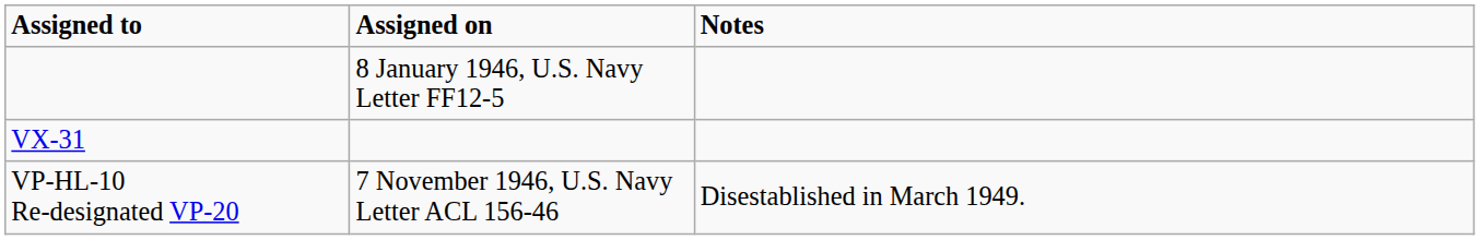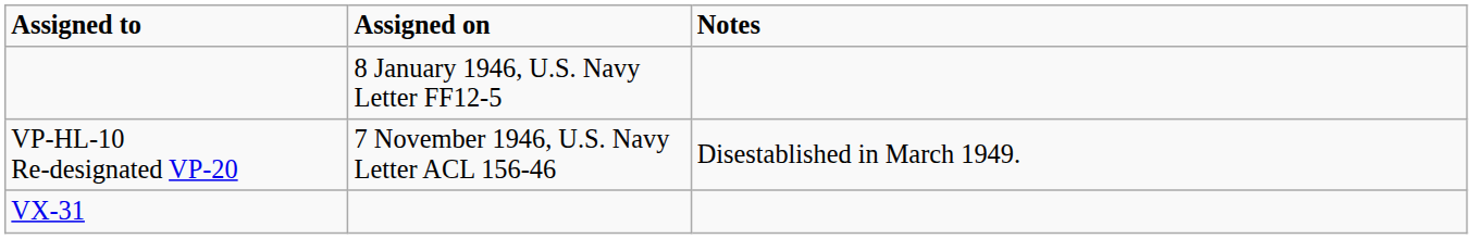 <table class="wikitable" style="width: 70%;">
 <tr>
 <td style="width: 200px;"><strong>Assigned to</strong></td>
 <td style="width: 200px;"><strong>Assigned on</strong></td>
 <td><strong>Notes</strong></td>
 </tr>
 <tr>
 <td></td>
 <td>8 January 1946, U.S. Navy Letter FF12-5</td>
 <td></td>
 </tr>
 <tr>
+<td>VP-HL-10<br>Re-designated <a href='#'>VP-20</a></td>
+<td>7 November 1946, U.S. Navy Letter ACL 156-46</td>
+<td>Disestablished in March 1949.</td>
+</tr>
+<tr>
 <td><a href='#'>VX-31</a></td>
 <td></td>
 <td></td>
 </tr>
-<tr>
-<td>VP-HL-10<br>Re-designated <a href='#'>VP-20</a></td>
-<td>7 November 1946, U.S. Navy Letter ACL 156-46</td>
-<td>Disestablished in March 1949.</td>
-</tr>
 </table>
